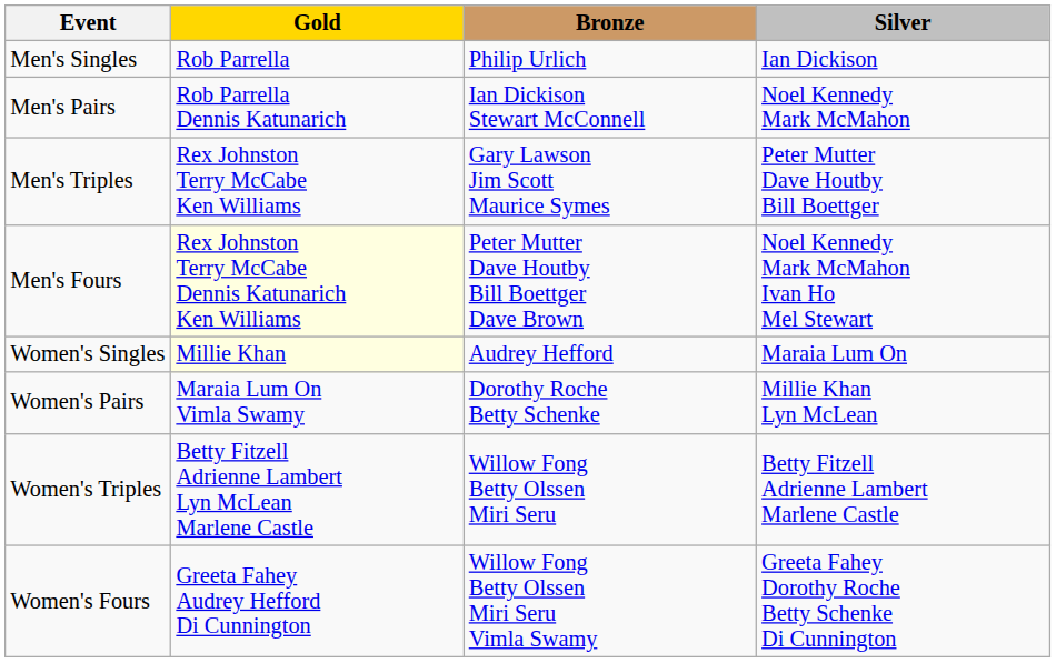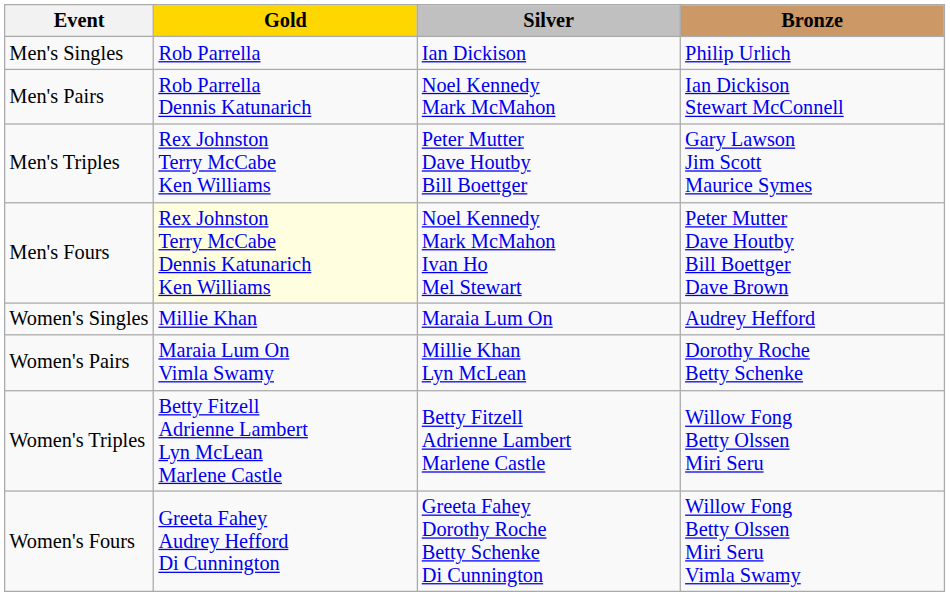 <table class="wikitable" style="font-size: 100%">
 <tr>
 <th width=110>Event</th>
 <th width=200 style="background-color: gold;">Gold</th>
+<th width=200 style="background-color: silver;">Silver</th>
 <th width=200 style="background-color: #cc9966;">Bronze</th>
-<th width=200 style="background-color: silver;">Silver</th>
 </tr>
 <tr>
 <td>Men's Singles</td>
 <td> <a href='#'>Rob Parrella</a></td>
+<td> <a href='#'>Ian Dickison</a></td>
 <td> <a href='#'>Philip Urlich</a></td>
-<td> <a href='#'>Ian Dickison</a></td>
 </tr>
 <tr>
 <td>Men's Pairs</td>
 <td> <a href='#'>Rob Parrella</a><br><a href='#'>Dennis Katunarich</a></td>
+<td> <a href='#'>Noel Kennedy</a><br><a href='#'>Mark McMahon</a></td>
 <td> <a href='#'>Ian Dickison</a><br><a href='#'>Stewart McConnell</a></td>
-<td> <a href='#'>Noel Kennedy</a><br><a href='#'>Mark McMahon</a></td>
 </tr>
 <tr>
 <td>Men's Triples</td>
 <td> <a href='#'>Rex Johnston</a><br><a href='#'>Terry McCabe</a><br><a href='#'>Ken Williams</a></td>
+<td> <a href='#'>Peter Mutter</a><br><a href='#'>Dave Houtby</a><br><a href='#'>Bill Boettger</a></td>
 <td> <a href='#'>Gary Lawson</a><br><a href='#'>Jim Scott</a><br><a href='#'>Maurice Symes</a></td>
-<td> <a href='#'>Peter Mutter</a><br><a href='#'>Dave Houtby</a><br><a href='#'>Bill Boettger</a></td>
 </tr>
 <tr>
 <td>Men's Fours</td>
 <td style="background: lightyellow;"> <a href='#'>Rex Johnston</a><br><a href='#'>Terry McCabe</a><br><a href='#'>Dennis Katunarich</a><br><a href='#'>Ken Williams</a></td>
+<td> <a href='#'>Noel Kennedy</a><br><a href='#'>Mark McMahon</a><br><a href='#'>Ivan Ho</a><br><a href='#'>Mel Stewart</a></td>
 <td> <a href='#'>Peter Mutter</a><br><a href='#'>Dave Houtby</a><br><a href='#'>Bill Boettger</a><br><a href='#'>Dave Brown</a></td>
-<td> <a href='#'>Noel Kennedy</a><br><a href='#'>Mark McMahon</a><br><a href='#'>Ivan Ho</a><br><a href='#'>Mel Stewart</a></td>
 </tr>
 <tr>
 <td>Women's Singles</td>
-<td style="background: lightyellow;"> <a href='#'>Millie Khan</a></td>
+<td> <a href='#'>Millie Khan</a></td>
+<td> <a href='#'>Maraia Lum On</a></td>
 <td> <a href='#'>Audrey Hefford</a></td>
-<td> <a href='#'>Maraia Lum On</a></td>
 </tr>
 <tr>
 <td>Women's Pairs</td>
 <td> <a href='#'>Maraia Lum On</a><br><a href='#'>Vimla Swamy</a></td>
+<td> <a href='#'>Millie Khan</a><br><a href='#'>Lyn McLean</a></td>
 <td> <a href='#'>Dorothy Roche</a><br><a href='#'>Betty Schenke</a></td>
-<td> <a href='#'>Millie Khan</a><br><a href='#'>Lyn McLean</a></td>
 </tr>
 <tr>
 <td>Women's Triples</td>
 <td> <a href='#'>Betty Fitzell</a><br><a href='#'>Adrienne Lambert</a><br> <a href='#'>Lyn McLean</a><br><a href='#'>Marlene Castle</a></td>
+<td> <a href='#'>Betty Fitzell</a><br> <a href='#'>Adrienne Lambert</a><br><a href='#'>Marlene Castle</a></td>
 <td> <a href='#'>Willow Fong</a><br><a href='#'>Betty Olssen</a><br><a href='#'>Miri Seru</a></td>
-<td> <a href='#'>Betty Fitzell</a><br> <a href='#'>Adrienne Lambert</a><br><a href='#'>Marlene Castle</a></td>
 </tr>
 <tr>
 <td>Women's Fours</td>
 <td> <a href='#'>Greeta Fahey</a><br> <a href='#'>Audrey Hefford</a><br><a href='#'>Di Cunnington</a></td>
+<td> <a href='#'>Greeta Fahey</a><br><a href='#'>Dorothy Roche</a><br><a href='#'>Betty Schenke</a><br><a href='#'>Di Cunnington</a></td>
 <td> <a href='#'>Willow Fong</a><br><a href='#'>Betty Olssen</a><br><a href='#'>Miri Seru</a><br><a href='#'>Vimla Swamy</a></td>
-<td> <a href='#'>Greeta Fahey</a><br><a href='#'>Dorothy Roche</a><br><a href='#'>Betty Schenke</a><br><a href='#'>Di Cunnington</a></td>
 </tr>
 </table>
